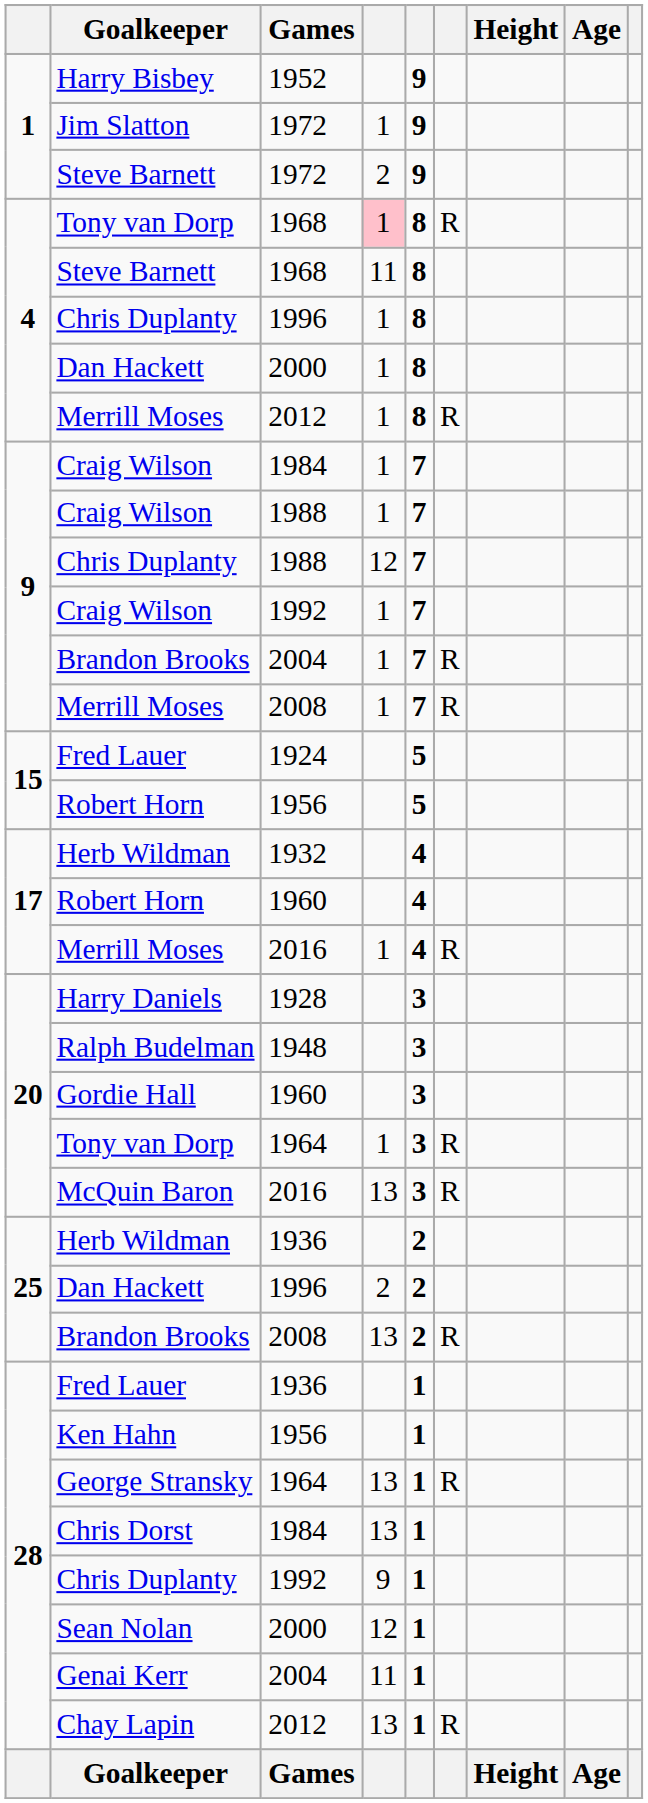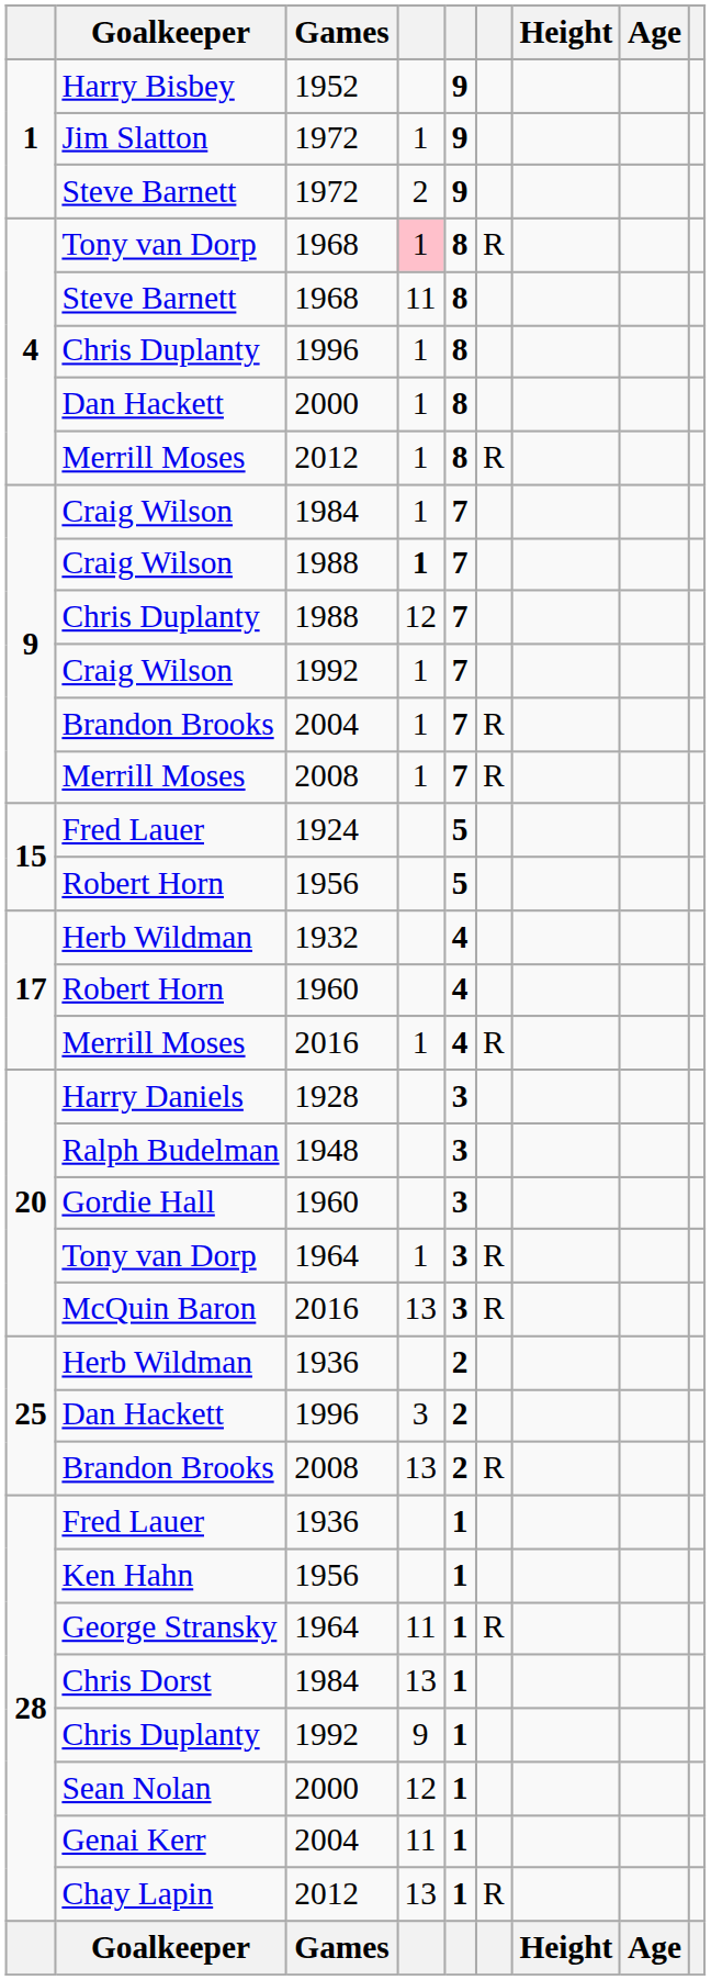 <table class="wikitable sortable" style="text-align: center; font-size: 90%; margin-left: 1em;">
 <tr>
 <th></th>
 <th>Goalkeeper</th>
 <th>Games</th>
 <th></th>
 <th></th>
 <th></th>
 <th>Height</th>
 <th>Age</th>
 <th></th>
 </tr>
 <tr>
 <td rowspan="3"><strong>1</strong></td>
 <td style="text-align: left;" data-sort-value="Bisbey, Harry"><a href='#'>Harry Bisbey</a></td>
 <td style="text-align: left;">1952</td>
 <td></td>
 <td><strong>9</strong></td>
 <td></td>
 <td style="text-align: left;"></td>
 <td></td>
 <td style="text-align: left;"></td>
 </tr>
 <tr>
 <td style="text-align: left;" data-sort-value="Slatton, Jim"><a href='#'>Jim Slatton</a></td>
 <td style="text-align: left;">1972 </td>
 <td>1</td>
 <td><strong>9</strong></td>
 <td></td>
 <td style="text-align: left;"></td>
 <td></td>
 <td style="text-align: left;"></td>
 </tr>
 <tr>
 <td style="text-align: left;" data-sort-value="Barnett, Steve"><a href='#'>Steve Barnett</a></td>
 <td style="text-align: left;">1972 </td>
 <td>2</td>
 <td><strong>9</strong></td>
 <td></td>
 <td style="text-align: left;"></td>
 <td></td>
 <td style="text-align: left;"></td>
 </tr>
 <tr>
 <td rowspan="5"><strong>4</strong></td>
 <td style="text-align: left;" data-sort-value="van Dorp, Tony"><a href='#'>Tony van Dorp</a></td>
 <td style="text-align: left;">1968</td>
 <td style="background: pink;">1</td>
 <td><strong>8</strong></td>
 <td>R</td>
 <td style="text-align: left;"></td>
 <td></td>
 <td style="text-align: left;"></td>
 </tr>
 <tr>
 <td style="text-align: left;" data-sort-value="Barnett, Steve"><a href='#'>Steve Barnett</a></td>
 <td style="text-align: left;">1968</td>
 <td>11</td>
 <td><strong>8</strong></td>
 <td></td>
 <td style="text-align: left;"></td>
 <td></td>
 <td style="text-align: left;"></td>
 </tr>
 <tr>
 <td style="text-align: left;" data-sort-value="Duplanty, Chris"><a href='#'>Chris Duplanty</a></td>
 <td style="text-align: left;">1996</td>
 <td>1</td>
 <td><strong>8</strong></td>
 <td></td>
 <td style="text-align: left;"></td>
 <td></td>
 <td style="text-align: left;"></td>
 </tr>
 <tr>
 <td style="text-align: left;" data-sort-value="Hackett, Dan"><a href='#'>Dan Hackett</a></td>
 <td style="text-align: left;">2000</td>
 <td>1</td>
 <td><strong>8</strong></td>
 <td></td>
 <td style="text-align: left;"></td>
 <td></td>
 <td style="text-align: left;"></td>
 </tr>
 <tr>
 <td style="text-align: left;" data-sort-value="Moses, Merrill"><a href='#'>Merrill Moses</a></td>
 <td style="text-align: left;">2012</td>
 <td>1</td>
 <td><strong>8</strong></td>
 <td>R</td>
 <td style="text-align: left;"></td>
 <td></td>
 <td style="text-align: left;"></td>
 </tr>
 <tr>
 <td rowspan="6"><strong>9</strong></td>
 <td style="text-align: left;" data-sort-value="Wilson, Craig"><a href='#'>Craig Wilson</a></td>
 <td style="text-align: left;">1984 </td>
 <td>1</td>
 <td><strong>7</strong></td>
 <td></td>
 <td style="text-align: left;"></td>
 <td></td>
 <td style="text-align: left;"></td>
 </tr>
 <tr>
 <td style="text-align: left;" data-sort-value="Wilson, Craig"><a href='#'>Craig Wilson</a></td>
 <td style="text-align: left;">1988 </td>
-<td>1</td>
+<td><strong>1</strong></td>
 <td><strong>7</strong></td>
 <td></td>
 <td style="text-align: left;"></td>
 <td></td>
 <td style="text-align: left;"></td>
 </tr>
 <tr>
 <td style="text-align: left;" data-sort-value="Duplanty, Chris"><a href='#'>Chris Duplanty</a></td>
 <td style="text-align: left;">1988 </td>
 <td>12</td>
 <td><strong>7</strong></td>
 <td></td>
 <td style="text-align: left;"></td>
 <td></td>
 <td style="text-align: left;"></td>
 </tr>
 <tr>
 <td style="text-align: left;" data-sort-value="Wilson, Craig"><a href='#'>Craig Wilson</a></td>
 <td style="text-align: left;">1992</td>
 <td>1</td>
 <td><strong>7</strong></td>
 <td></td>
 <td style="text-align: left;"></td>
 <td></td>
 <td style="text-align: left;"></td>
 </tr>
 <tr>
 <td style="text-align: left;" data-sort-value="Brooks, Brandon"><a href='#'>Brandon Brooks</a></td>
 <td style="text-align: left;">2004</td>
 <td>1</td>
 <td><strong>7</strong></td>
 <td>R</td>
 <td style="text-align: left;"></td>
 <td></td>
 <td style="text-align: left;"></td>
 </tr>
 <tr>
 <td style="text-align: left;" data-sort-value="Moses, Merrill"><a href='#'>Merrill Moses</a></td>
 <td style="text-align: left;">2008 </td>
 <td>1</td>
 <td><strong>7</strong></td>
 <td>R</td>
 <td style="text-align: left;"></td>
 <td></td>
 <td style="text-align: left;"></td>
 </tr>
 <tr>
 <td rowspan="2"><strong>15</strong></td>
 <td style="text-align: left;" data-sort-value="Lauer, Fred"><a href='#'>Fred Lauer</a></td>
 <td style="text-align: left;">1924 </td>
 <td></td>
 <td><strong>5</strong></td>
 <td></td>
 <td style="text-align: left;"></td>
 <td></td>
 <td style="text-align: left;"></td>
 </tr>
 <tr>
 <td style="text-align: left;" data-sort-value="Horn, Robert"><a href='#'>Robert Horn</a></td>
 <td style="text-align: left;">1956</td>
 <td></td>
 <td><strong>5</strong></td>
 <td></td>
 <td style="text-align: left;"></td>
 <td></td>
 <td style="text-align: left;"></td>
 </tr>
 <tr>
 <td rowspan="3"><strong>17</strong></td>
 <td style="text-align: left;" data-sort-value="Wildman, Herb"><a href='#'>Herb Wildman</a></td>
 <td style="text-align: left;">1932 </td>
 <td></td>
 <td><strong>4</strong></td>
 <td></td>
 <td style="text-align: left;"></td>
 <td></td>
 <td style="text-align: left;"></td>
 </tr>
 <tr>
 <td style="text-align: left;" data-sort-value="Horn, Robert"><a href='#'>Robert Horn</a></td>
 <td style="text-align: left;">1960</td>
 <td></td>
 <td><strong>4</strong></td>
 <td></td>
 <td style="text-align: left;"></td>
 <td></td>
 <td style="text-align: left;"></td>
 </tr>
 <tr>
 <td style="text-align: left;" data-sort-value="Moses, Merrill"><a href='#'>Merrill Moses</a></td>
 <td style="text-align: left;">2016</td>
 <td>1</td>
 <td><strong>4</strong></td>
 <td>R</td>
 <td style="text-align: left;"></td>
 <td></td>
 <td style="text-align: left;"></td>
 </tr>
 <tr>
 <td rowspan="5"><strong>20</strong></td>
 <td style="text-align: left;" data-sort-value="Daniels, Harry"><a href='#'>Harry Daniels</a></td>
 <td style="text-align: left;">1928</td>
 <td></td>
 <td><strong>3</strong></td>
 <td></td>
 <td style="text-align: left;"></td>
 <td></td>
 <td style="text-align: left;"></td>
 </tr>
 <tr>
 <td style="text-align: left;" data-sort-value="Budelman, Ralph"><a href='#'>Ralph Budelman</a></td>
 <td style="text-align: left;">1948</td>
 <td></td>
 <td><strong>3</strong></td>
 <td></td>
 <td style="text-align: left;"></td>
 <td></td>
 <td style="text-align: left;"></td>
 </tr>
 <tr>
 <td style="text-align: left;" data-sort-value="Hall, Gordie"><a href='#'>Gordie Hall</a></td>
 <td style="text-align: left;">1960</td>
 <td></td>
 <td><strong>3</strong></td>
 <td></td>
 <td style="text-align: left;"></td>
 <td></td>
 <td style="text-align: left;"></td>
 </tr>
 <tr>
 <td style="text-align: left;" data-sort-value="van Dorp, Tony"><a href='#'>Tony van Dorp</a></td>
 <td style="text-align: left;">1964</td>
 <td>1</td>
 <td><strong>3</strong></td>
 <td>R</td>
 <td style="text-align: left;"></td>
 <td></td>
 <td style="text-align: left;"></td>
 </tr>
 <tr>
 <td style="text-align: left;" data-sort-value="Baron, McQuin"><a href='#'>McQuin Baron</a></td>
 <td style="text-align: left;">2016</td>
 <td>13</td>
 <td><strong>3</strong></td>
 <td>R</td>
 <td style="text-align: left;"></td>
 <td></td>
 <td style="text-align: left;"></td>
 </tr>
 <tr>
 <td rowspan="3"><strong>25</strong></td>
 <td style="text-align: left;" data-sort-value="Wildman, Herb"><a href='#'>Herb Wildman</a></td>
 <td style="text-align: left;">1936</td>
 <td></td>
 <td><strong>2</strong></td>
 <td></td>
 <td style="text-align: left;"></td>
 <td></td>
 <td style="text-align: left;"></td>
 </tr>
 <tr>
 <td style="text-align: left;" data-sort-value="Hackett, Dan"><a href='#'>Dan Hackett</a></td>
 <td style="text-align: left;">1996</td>
-<td>2</td>
+<td>3</td>
 <td><strong>2</strong></td>
 <td></td>
 <td style="text-align: left;"></td>
 <td></td>
 <td style="text-align: left;"></td>
 </tr>
 <tr>
 <td style="text-align: left;" data-sort-value="Brooks, Brandon"><a href='#'>Brandon Brooks</a></td>
 <td style="text-align: left;">2008 </td>
 <td>13</td>
 <td><strong>2</strong></td>
 <td>R</td>
 <td style="text-align: left;"></td>
 <td></td>
 <td style="text-align: left;"></td>
 </tr>
 <tr>
 <td rowspan="8"><strong>28</strong></td>
 <td style="text-align: left;" data-sort-value="Lauer, Fred"><a href='#'>Fred Lauer</a></td>
 <td style="text-align: left;">1936</td>
 <td></td>
 <td><strong>1</strong></td>
 <td></td>
 <td style="text-align: left;"></td>
 <td></td>
 <td style="text-align: left;"></td>
 </tr>
 <tr>
 <td style="text-align: left;" data-sort-value="Hahn, Ken"><a href='#'>Ken Hahn</a></td>
 <td style="text-align: left;">1956</td>
 <td></td>
 <td><strong>1</strong></td>
 <td></td>
 <td style="text-align: left;"></td>
 <td></td>
 <td style="text-align: left;"></td>
 </tr>
 <tr>
 <td style="text-align: left;" data-sort-value="Stransky, George"><a href='#'>George Stransky</a></td>
 <td style="text-align: left;">1964</td>
-<td>13</td>
+<td>11</td>
 <td><strong>1</strong></td>
 <td>R</td>
 <td style="text-align: left;"></td>
 <td></td>
 <td style="text-align: left;"></td>
 </tr>
 <tr>
 <td style="text-align: left;" data-sort-value="Dorst, Chris"><a href='#'>Chris Dorst</a></td>
 <td style="text-align: left;">1984 </td>
 <td>13</td>
 <td><strong>1</strong></td>
 <td></td>
 <td style="text-align: left;"></td>
 <td></td>
 <td style="text-align: left;"></td>
 </tr>
 <tr>
 <td style="text-align: left;" data-sort-value="Duplanty, Chris"><a href='#'>Chris Duplanty</a></td>
 <td style="text-align: left;">1992</td>
 <td>9</td>
 <td><strong>1</strong></td>
 <td></td>
 <td style="text-align: left;"></td>
 <td></td>
 <td style="text-align: left;"></td>
 </tr>
 <tr>
 <td style="text-align: left;" data-sort-value="Nolan, Sean"><a href='#'>Sean Nolan</a></td>
 <td style="text-align: left;">2000</td>
 <td>12</td>
 <td><strong>1</strong></td>
 <td></td>
 <td style="text-align: left;"></td>
 <td></td>
 <td style="text-align: left;"></td>
 </tr>
 <tr>
 <td style="text-align: left;" data-sort-value="Kerr, Genai"><a href='#'>Genai Kerr</a></td>
 <td style="text-align: left;">2004</td>
 <td>11</td>
 <td><strong>1</strong></td>
 <td></td>
 <td style="text-align: left;"></td>
 <td></td>
 <td style="text-align: left;"></td>
 </tr>
 <tr>
 <td style="text-align: left;" data-sort-value="Lapin, Chay"><a href='#'>Chay Lapin</a></td>
 <td style="text-align: left;">2012</td>
 <td>13</td>
 <td><strong>1</strong></td>
 <td>R</td>
 <td style="text-align: left;"></td>
 <td></td>
 <td style="text-align: left;"></td>
 </tr>
 <tr>
 <th></th>
 <th>Goalkeeper</th>
 <th>Games</th>
 <th></th>
 <th></th>
 <th></th>
 <th>Height</th>
 <th>Age</th>
 <th></th>
 </tr>
 </table>
